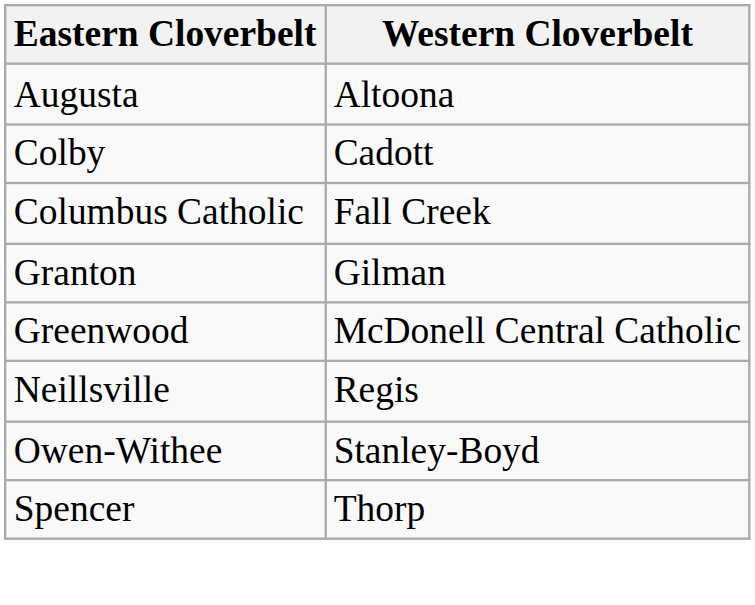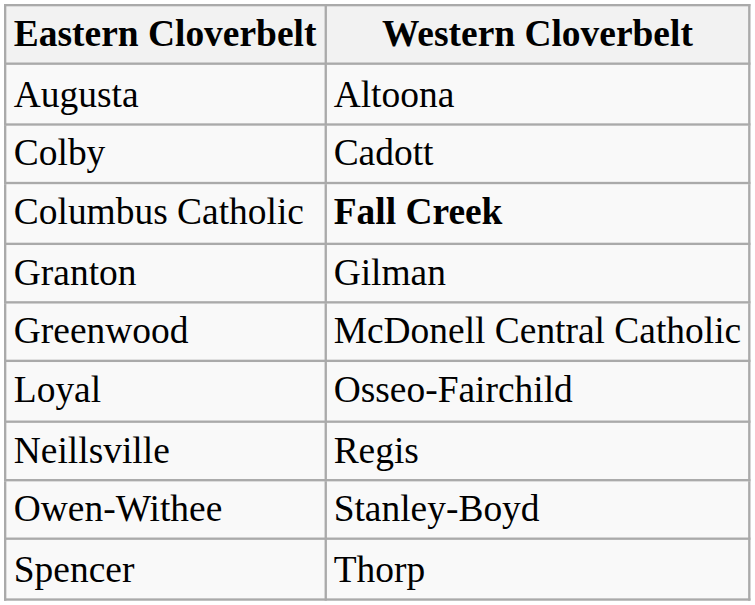 <table class="wikitable">
 <tr>
 <th>Eastern Cloverbelt</th>
 <th>Western Cloverbelt</th>
 </tr>
 <tr>
 <td>Augusta</td>
 <td>Altoona</td>
 </tr>
 <tr>
 <td>Colby</td>
 <td>Cadott</td>
 </tr>
 <tr>
 <td>Columbus Catholic</td>
-<td>Fall Creek</td>
+<td><strong>Fall Creek</strong></td>
 </tr>
 <tr>
 <td>Granton</td>
 <td>Gilman</td>
 </tr>
 <tr>
 <td>Greenwood</td>
 <td>McDonell Central Catholic</td>
+</tr>
+<tr>
+<td>Loyal</td>
+<td>Osseo-Fairchild</td>
 </tr>
 <tr>
 <td>Neillsville</td>
 <td>Regis</td>
 </tr>
 <tr>
 <td>Owen-Withee</td>
 <td>Stanley-Boyd</td>
 </tr>
 <tr>
 <td>Spencer</td>
 <td>Thorp</td>
 </tr>
 </table>
